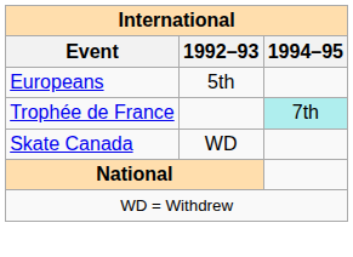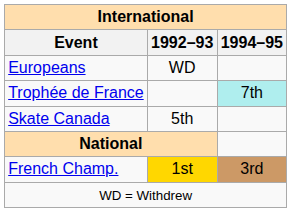 <table class="wikitable" style="text-align:center">
 <tr>
 <th style="background-color: #ffdead; " colspan=3 align=center>International</th>
 </tr>
 <tr>
 <th>Event</th>
 <th>1992–93</th>
 <th>1994–95</th>
 </tr>
 <tr>
 <td align=left><a href='#'>Europeans</a></td>
-<td>5th</td>
+<td>WD</td>
 <td></td>
 </tr>
 <tr>
 <td align=left><a href='#'>Trophée de France</a></td>
 <td></td>
 <td style="background: paleturquoise;">7th</td>
 </tr>
 <tr>
 <td align=left><a href='#'>Skate Canada</a></td>
-<td>WD</td>
+<td>5th</td>
 <td></td>
 </tr>
 <tr>
 <th style="background-color: #ffdead; " colspan=2 align=center>National</th>
 </tr>
 <tr>
+<td align=left><a href='#'>French Champ.</a></td>
+<td bgcolor=gold>1st</td>
+<td bgcolor=cc9966>3rd</td>
+</tr>
+<tr>
 <td colspan=3 align=center><small> WD = Withdrew </small></td>
 </tr>
 </table>
